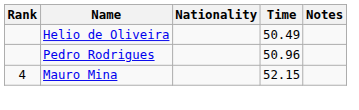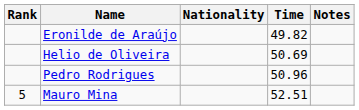 <table class="wikitable sortable" style="text-align:center">
 <tr>
 <th>Rank</th>
 <th>Name</th>
 <th>Nationality</th>
 <th>Time</th>
 <th>Notes</th>
 </tr>
 <tr>
 <td align=center></td>
+<td align=left><a href='#'>Eronilde de Araújo</a></td>
+<td align=left></td>
+<td>49.82</td>
+<td></td>
+</tr>
+<tr>
+<td align=center></td>
 <td align=left><a href='#'>Helio de Oliveira</a></td>
 <td align=left></td>
-<td>50.49</td>
+<td>50.69</td>
 <td></td>
 </tr>
 <tr>
 <td align=center></td>
 <td align=left><a href='#'>Pedro Rodrigues</a></td>
 <td align=left></td>
 <td>50.96</td>
 <td></td>
 </tr>
 <tr>
-<td align=center>4</td>
+<td align=center>5</td>
 <td align=left><a href='#'>Mauro Mina</a></td>
 <td align=left></td>
-<td>52.15</td>
+<td>52.51</td>
 <td></td>
 </tr>
 </table>
